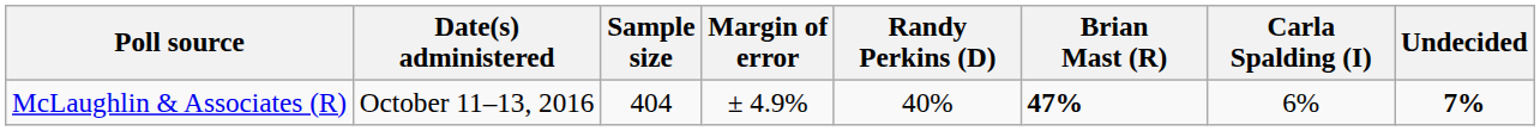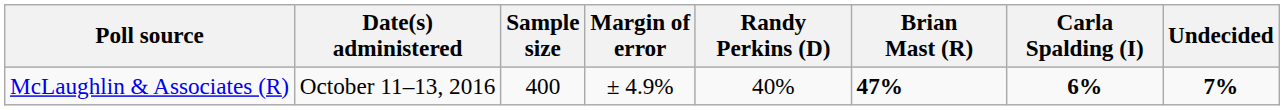 <table class="wikitable">
 <tr>
 <th>Poll source</th>
 <th>Date(s)<br>administered</th>
 <th>Sample<br>size</th>
 <th>Margin of<br>error</th>
 <th style="width:100px;">Randy<br>Perkins (D)</th>
 <th style="width:100px;">Brian<br>Mast (R)</th>
 <th style="width:100px;">Carla<br>Spalding (I)</th>
 <th>Undecided</th>
 </tr>
 <tr>
 <td><a href='#'>McLaughlin & Associates (R)</a></td>
 <td align=center>October 11–13, 2016</td>
-<td align=center>404</td>
+<td align=center>400</td>
 <td align=center>± 4.9%</td>
 <td align=center>40%</td>
 <td><strong>47%</strong></td>
-<td align=center>6%</td>
+<td align=center><strong>6%</strong></td>
 <td align=center><strong>7%</strong></td>
 </tr>
 </table>
